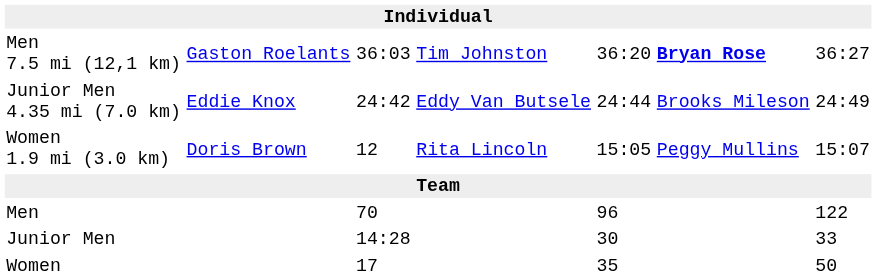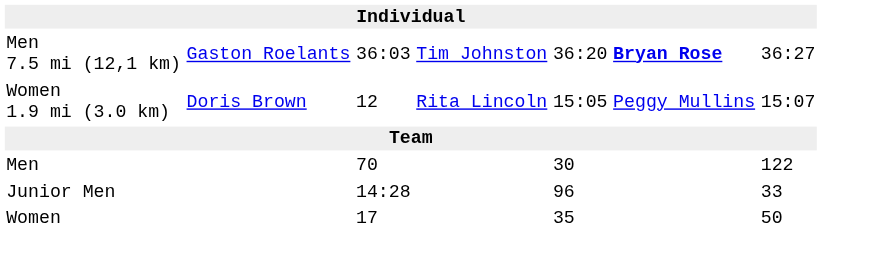 <table>
 <tr>
 <td colspan=7 bgcolor=#eeeeee style=text-align:center;><strong>Individual</strong></td>
 </tr>
 <tr>
 <td>Men<br>7.5 mi (12,1 km)</td>
 <td><a href='#'>Gaston Roelants</a><br></td>
 <td>36:03</td>
 <td><a href='#'>Tim Johnston</a><br></td>
 <td>36:20</td>
 <td><strong><a href='#'>Bryan Rose</a><br></strong></td>
 <td>36:27</td>
-</tr>
-<tr>
-<td>Junior Men<br>4.35 mi (7.0 km)</td>
-<td><a href='#'>Eddie Knox</a><br></td>
-<td>24:42</td>
-<td><a href='#'>Eddy Van Butsele</a><br></td>
-<td>24:44</td>
-<td><a href='#'>Brooks Mileson</a><br></td>
-<td>24:49</td>
 </tr>
 <tr>
 <td>Women<br>1.9 mi (3.0 km)</td>
 <td><a href='#'>Doris Brown</a><br></td>
 <td>12</td>
 <td><a href='#'>Rita Lincoln</a><br></td>
 <td>15:05</td>
 <td><a href='#'>Peggy Mullins</a><br></td>
 <td>15:07</td>
 </tr>
 <tr>
 <td colspan=7 bgcolor=#eeeeee style=text-align:center;><strong>Team</strong></td>
 </tr>
 <tr>
 <td>Men</td>
 <td></td>
 <td>70</td>
 <td></td>
-<td>96</td>
+<td>30</td>
 <td></td>
 <td>122</td>
 </tr>
 <tr>
 <td>Junior Men</td>
 <td></td>
 <td>14:28</td>
 <td></td>
-<td>30</td>
+<td>96</td>
 <td></td>
 <td>33</td>
 </tr>
 <tr>
 <td>Women</td>
 <td></td>
 <td>17</td>
 <td></td>
 <td>35</td>
 <td></td>
 <td>50</td>
 </tr>
 </table>
